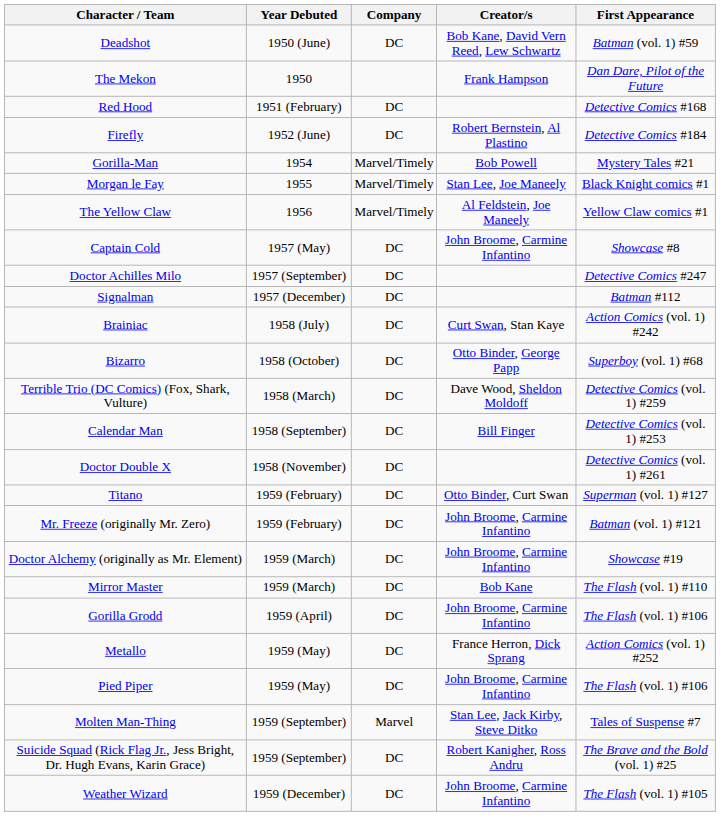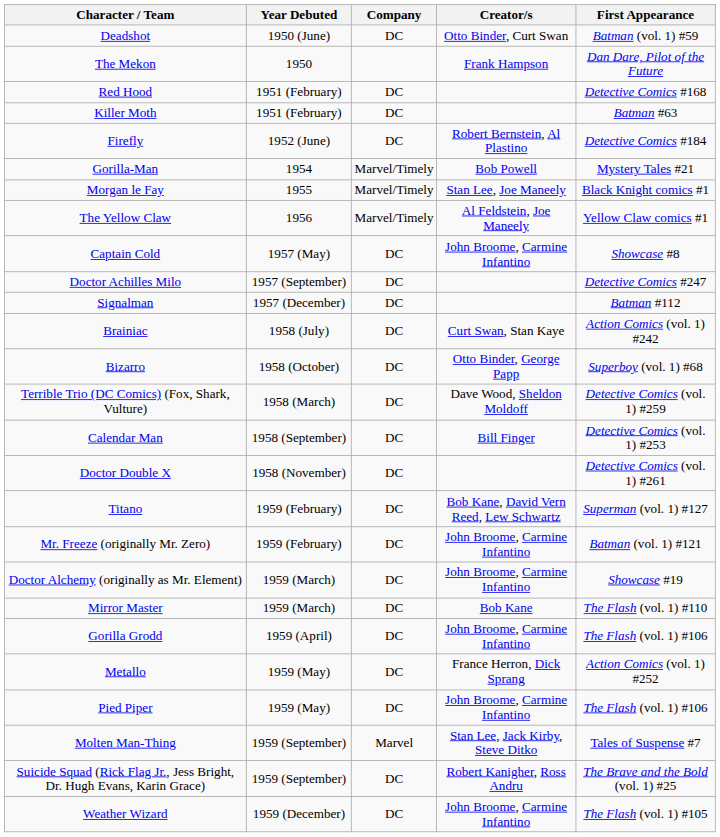 <table class="wikitable sortable" ellpadding="3" border="1" cellspacing="0" style="text-align:center;">
 <tr style="background:#eeeeee;">
 <th style="width:35%;">Character / Team</th>
 <th style="width:15%;">Year Debuted</th>
 <th style="width:10%;">Company</th>
 <th style="width:20%;">Creator/s</th>
 <th style="width:20%;">First Appearance</th>
 </tr>
 <tr>
 <td><a href='#'>Deadshot</a></td>
 <td>1950 (June)</td>
 <td>DC</td>
-<td><a href='#'>Bob Kane</a>, <a href='#'>David Vern Reed</a>, <a href='#'>Lew Schwartz</a></td>
+<td><a href='#'>Otto Binder</a>, Curt Swan</td>
 <td><em><a href='#'>Batman</a></em> (vol. 1) #59</td>
 </tr>
 <tr>
 <td><a href='#'>The Mekon</a></td>
 <td>1950</td>
 <td></td>
 <td><a href='#'>Frank Hampson</a></td>
 <td><em><a href='#'>Dan Dare, Pilot of the Future</a></em></td>
 </tr>
 <tr>
 <td><a href='#'>Red Hood</a></td>
 <td>1951 (February)</td>
 <td>DC</td>
 <td></td>
 <td><em><a href='#'>Detective Comics</a></em> #168</td>
+</tr>
+<tr>
+<td><a href='#'>Killer Moth</a></td>
+<td>1951 (February)</td>
+<td>DC</td>
+<td></td>
+<td><em><a href='#'>Batman</a></em> #63</td>
 </tr>
 <tr>
 <td><a href='#'>Firefly</a></td>
 <td>1952 (June)</td>
 <td>DC</td>
 <td><a href='#'>Robert Bernstein</a>, <a href='#'>Al Plastino</a></td>
 <td><em><a href='#'>Detective Comics</a></em> #184</td>
 </tr>
 <tr>
 <td><a href='#'>Gorilla-Man</a></td>
 <td>1954</td>
 <td>Marvel/Timely</td>
 <td><a href='#'>Bob Powell</a></td>
 <td><a href='#'>Mystery Tales</a> #21</td>
 </tr>
 <tr>
 <td><a href='#'>Morgan le Fay</a></td>
 <td>1955</td>
 <td>Marvel/Timely</td>
 <td><a href='#'>Stan Lee</a>, <a href='#'>Joe Maneely</a></td>
 <td><a href='#'>Black Knight comics</a> #1</td>
 </tr>
 <tr>
 <td><a href='#'>The Yellow Claw</a></td>
 <td>1956</td>
 <td>Marvel/Timely</td>
 <td><a href='#'>Al Feldstein</a>, <a href='#'>Joe Maneely</a></td>
 <td><a href='#'>Yellow Claw comics</a> #1</td>
 </tr>
 <tr>
 <td><a href='#'>Captain Cold</a></td>
 <td>1957 (May)</td>
 <td>DC</td>
 <td><a href='#'>John Broome</a>, <a href='#'>Carmine Infantino</a></td>
 <td><em><a href='#'>Showcase</a></em> #8</td>
 </tr>
 <tr>
 <td><a href='#'>Doctor Achilles Milo</a></td>
 <td>1957 (September)</td>
 <td>DC</td>
 <td></td>
 <td><em><a href='#'>Detective Comics</a></em> #247</td>
 </tr>
 <tr>
 <td><a href='#'>Signalman</a></td>
 <td>1957 (December)</td>
 <td>DC</td>
 <td></td>
 <td><em><a href='#'>Batman</a></em> #112</td>
 </tr>
 <tr>
 <td><a href='#'>Brainiac</a></td>
 <td>1958 (July)</td>
 <td>DC</td>
 <td><a href='#'>Curt Swan</a>, Stan Kaye</td>
 <td><em><a href='#'>Action Comics</a></em> (vol. 1) #242</td>
 </tr>
 <tr>
 <td><a href='#'>Bizarro</a></td>
 <td>1958 (October)</td>
 <td>DC</td>
 <td><a href='#'>Otto Binder</a>, <a href='#'>George Papp</a></td>
 <td><em><a href='#'>Superboy</a></em> (vol. 1) #68</td>
 </tr>
 <tr>
 <td><a href='#'>Terrible Trio (DC Comics)</a> (Fox, Shark, Vulture)</td>
 <td>1958 (March)</td>
 <td>DC</td>
 <td>Dave Wood, <a href='#'>Sheldon Moldoff</a></td>
 <td><em><a href='#'>Detective Comics</a></em> (vol. 1) #259</td>
 </tr>
 <tr>
 <td><a href='#'>Calendar Man</a></td>
 <td>1958 (September)</td>
 <td>DC</td>
 <td><a href='#'>Bill Finger</a></td>
 <td><em><a href='#'>Detective Comics</a></em> (vol. 1) #253</td>
 </tr>
 <tr>
 <td><a href='#'>Doctor Double X</a></td>
 <td>1958 (November)</td>
 <td>DC</td>
 <td></td>
 <td><em><a href='#'>Detective Comics</a></em> (vol. 1) #261</td>
 </tr>
 <tr>
 <td><a href='#'>Titano</a></td>
 <td>1959 (February)</td>
 <td>DC</td>
-<td><a href='#'>Otto Binder</a>, Curt Swan</td>
+<td><a href='#'>Bob Kane</a>, <a href='#'>David Vern Reed</a>, <a href='#'>Lew Schwartz</a></td>
 <td><em><a href='#'>Superman</a></em> (vol. 1) #127</td>
 </tr>
 <tr>
 <td><a href='#'>Mr. Freeze</a> (originally Mr. Zero)</td>
 <td>1959 (February)</td>
 <td>DC</td>
 <td><a href='#'>John Broome</a>, <a href='#'>Carmine Infantino</a></td>
 <td><em><a href='#'>Batman</a></em> (vol. 1) #121</td>
 </tr>
 <tr>
 <td><a href='#'>Doctor Alchemy</a> (originally as Mr. Element)</td>
 <td>1959 (March)</td>
 <td>DC</td>
 <td><a href='#'>John Broome</a>, <a href='#'>Carmine Infantino</a></td>
 <td><em><a href='#'>Showcase</a></em> #19</td>
 </tr>
 <tr>
 <td><a href='#'>Mirror Master</a></td>
 <td>1959 (March)</td>
 <td>DC</td>
 <td><a href='#'>Bob Kane</a></td>
 <td><em><a href='#'>The Flash</a></em> (vol. 1) #110</td>
 </tr>
 <tr>
 <td><a href='#'>Gorilla Grodd</a></td>
 <td>1959 (April)</td>
 <td>DC</td>
 <td><a href='#'>John Broome</a>, <a href='#'>Carmine Infantino</a></td>
 <td><em><a href='#'>The Flash</a></em> (vol. 1) #106</td>
 </tr>
 <tr>
 <td><a href='#'>Metallo</a></td>
 <td>1959 (May)</td>
 <td>DC</td>
 <td>France Herron, <a href='#'>Dick Sprang</a></td>
 <td><em><a href='#'>Action Comics</a></em> (vol. 1) #252</td>
 </tr>
 <tr>
 <td><a href='#'>Pied Piper</a></td>
 <td>1959 (May)</td>
 <td>DC</td>
 <td><a href='#'>John Broome</a>, <a href='#'>Carmine Infantino</a></td>
 <td><em><a href='#'>The Flash</a></em> (vol. 1) #106</td>
 </tr>
 <tr>
 <td><a href='#'>Molten Man-Thing</a></td>
 <td>1959 (September)</td>
 <td>Marvel</td>
 <td><a href='#'>Stan Lee</a>, <a href='#'>Jack Kirby</a>, <a href='#'>Steve Ditko</a></td>
 <td><a href='#'>Tales of Suspense</a> #7</td>
 </tr>
 <tr>
 <td><a href='#'>Suicide Squad</a> (<a href='#'>Rick Flag Jr.</a>, Jess Bright, Dr. Hugh Evans, Karin Grace)</td>
 <td>1959 (September)</td>
 <td>DC</td>
 <td><a href='#'>Robert Kanigher</a>, <a href='#'>Ross Andru</a></td>
 <td><em><a href='#'>The Brave and the Bold</a></em> (vol. 1) #25</td>
 </tr>
 <tr>
 <td><a href='#'>Weather Wizard</a></td>
 <td>1959 (December)</td>
 <td>DC</td>
 <td><a href='#'>John Broome</a>, <a href='#'>Carmine Infantino</a></td>
 <td><em><a href='#'>The Flash</a></em> (vol. 1) #105</td>
 </tr>
 </table>
